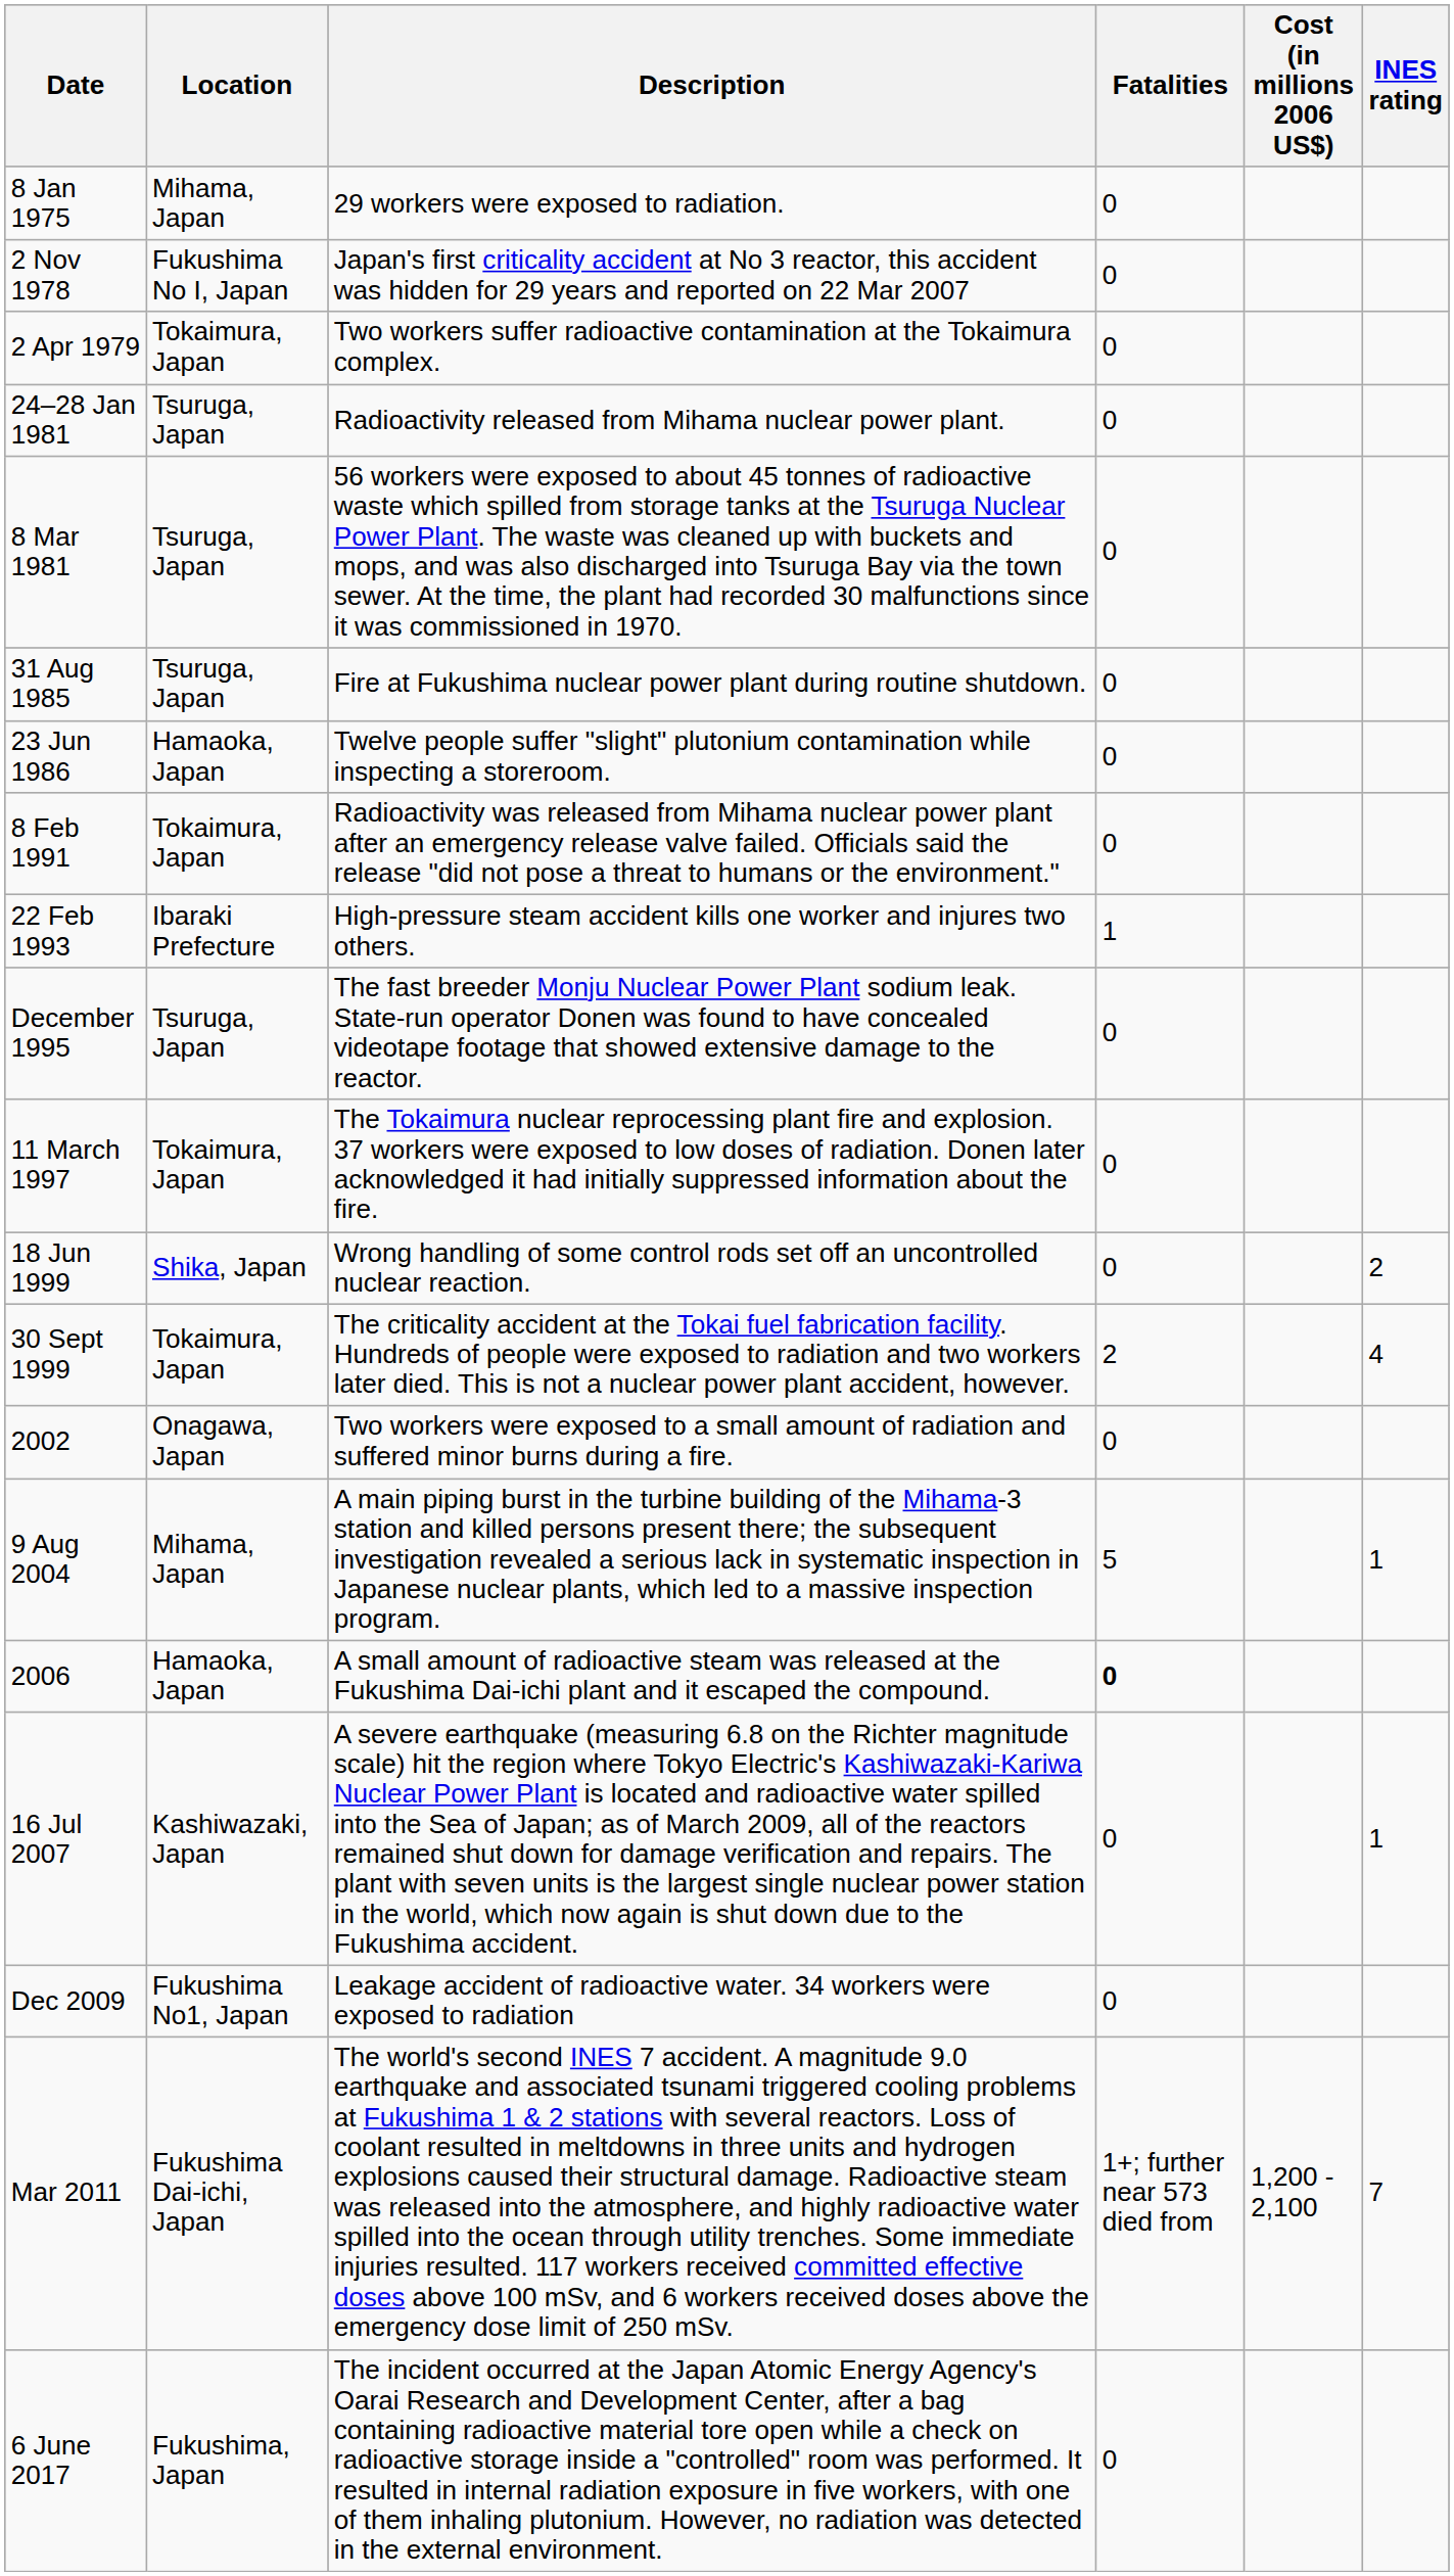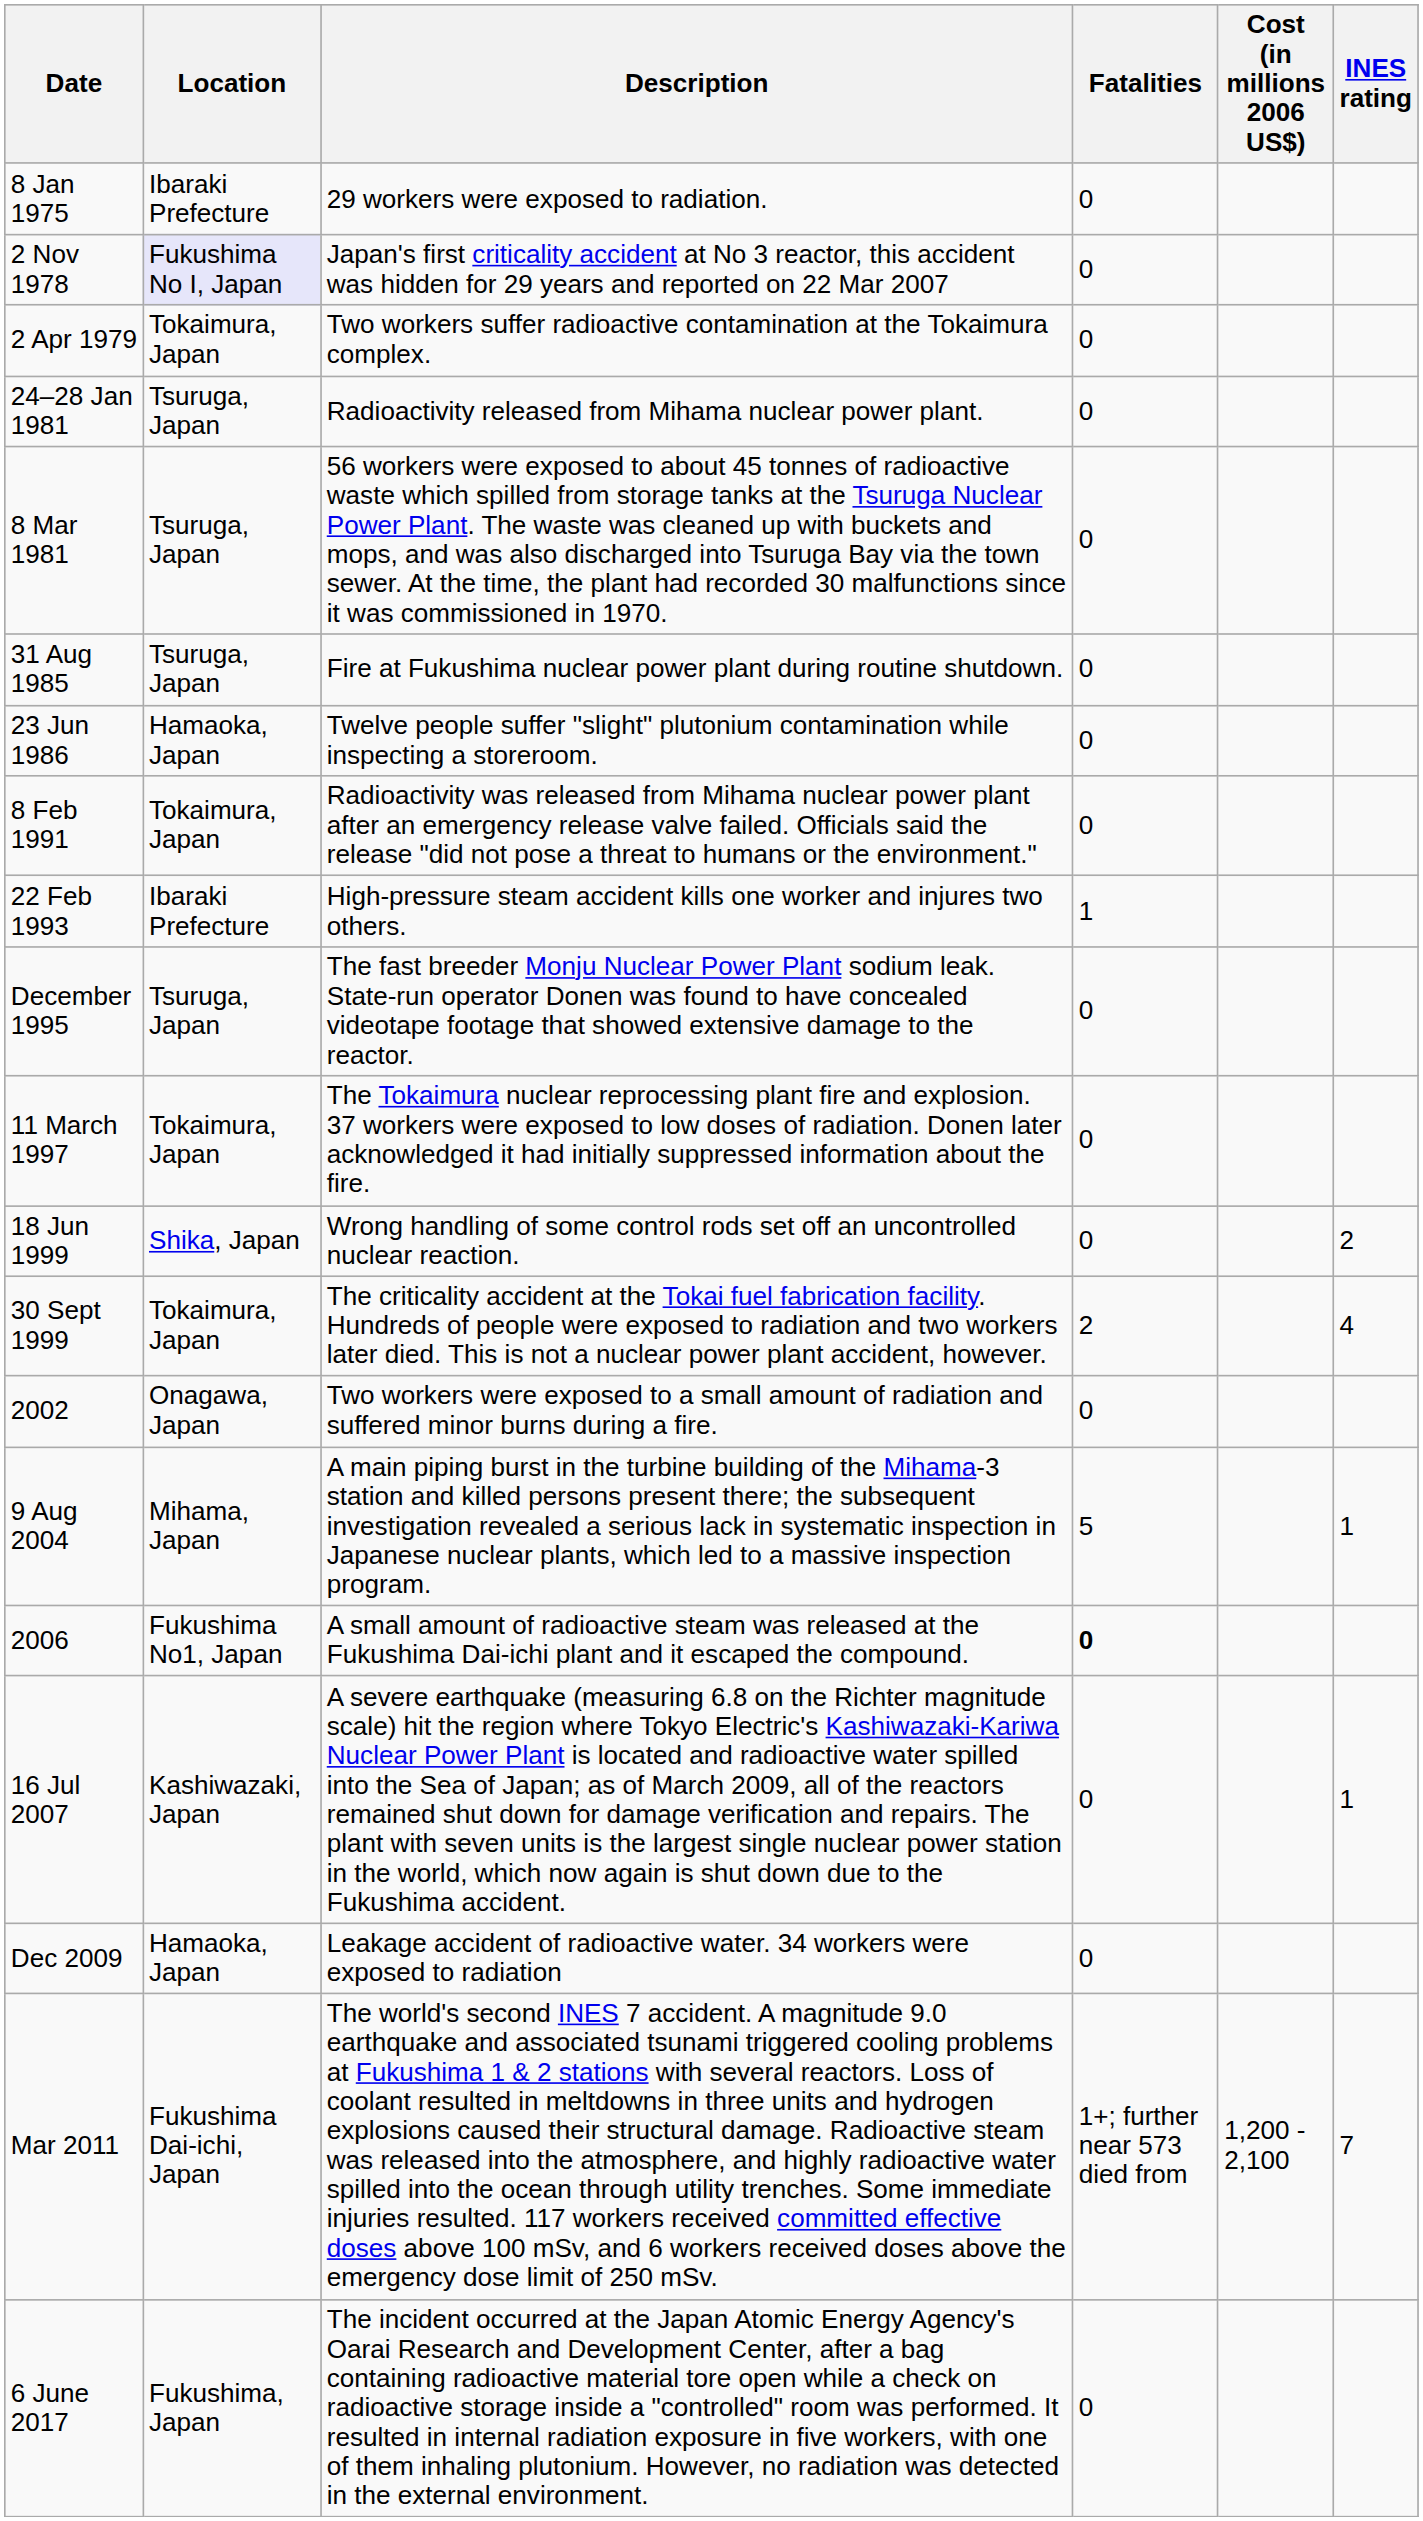 <table class="wikitable sortable">
 <tr>
 <th>Date</th>
 <th>Location</th>
 <th>Description</th>
 <th>Fatalities</th>
 <th>Cost <br> (in millions <br> 2006 US$)</th>
 <th><a href='#'>INES</a> <br>rating</th>
 </tr>
 <tr>
 <td>8 Jan 1975</td>
-<td>Mihama, Japan</td>
+<td>Ibaraki Prefecture</td>
 <td>29 workers were exposed to radiation.</td>
 <td>0</td>
 <td></td>
 <td></td>
 </tr>
 <tr>
 <td>2 Nov 1978</td>
-<td>Fukushima No I, Japan</td>
+<td style="background: lavender;">Fukushima No I, Japan</td>
 <td>Japan's first <a href='#'>criticality accident</a> at No 3 reactor, this accident was hidden for 29 years and reported on 22 Mar 2007</td>
 <td>0</td>
 <td></td>
 <td></td>
 </tr>
 <tr>
 <td>2 Apr 1979</td>
 <td>Tokaimura, Japan</td>
 <td>Two workers suffer radioactive contamination at the Tokaimura complex.</td>
 <td>0</td>
 <td></td>
 <td></td>
 </tr>
 <tr>
 <td>24–28 Jan 1981</td>
 <td>Tsuruga, Japan</td>
 <td>Radioactivity released from Mihama nuclear power plant.</td>
 <td>0</td>
 <td></td>
 <td></td>
 </tr>
 <tr>
 <td>8 Mar 1981</td>
 <td>Tsuruga, Japan</td>
 <td>56 workers were exposed to about 45 tonnes of radioactive waste which spilled from storage tanks at the <a href='#'>Tsuruga Nuclear Power Plant</a>. The waste was cleaned up with buckets and mops, and was also discharged into Tsuruga Bay via the town sewer. At the time, the plant had recorded 30 malfunctions since it was commissioned in 1970.</td>
 <td>0</td>
 <td></td>
 <td></td>
 </tr>
 <tr>
 <td>31 Aug 1985</td>
 <td>Tsuruga, Japan</td>
 <td>Fire at Fukushima nuclear power plant during routine shutdown.</td>
 <td>0</td>
 <td></td>
 <td></td>
 </tr>
 <tr>
 <td>23 Jun 1986</td>
 <td>Hamaoka, Japan</td>
 <td>Twelve people suffer "slight" plutonium contamination while inspecting a storeroom.</td>
 <td>0</td>
 <td></td>
 <td></td>
 </tr>
 <tr>
 <td>8 Feb 1991</td>
 <td>Tokaimura, Japan</td>
 <td>Radioactivity was released from Mihama nuclear power plant after an emergency release valve failed. Officials said the release "did not pose a threat to humans or the environment."</td>
 <td>0</td>
 <td></td>
 <td></td>
 </tr>
 <tr>
 <td>22 Feb 1993</td>
 <td>Ibaraki Prefecture</td>
 <td>High-pressure steam accident kills one worker and injures two others.</td>
 <td>1</td>
 <td></td>
 <td></td>
 </tr>
 <tr>
 <td>December 1995</td>
 <td>Tsuruga, Japan</td>
 <td>The fast breeder <a href='#'>Monju Nuclear Power Plant</a> sodium leak. State-run operator Donen was found to have concealed videotape footage that showed extensive damage to the reactor.</td>
 <td>0</td>
 <td></td>
 <td></td>
 </tr>
 <tr>
 <td>11 March 1997</td>
 <td>Tokaimura, Japan</td>
 <td>The <a href='#'>Tokaimura</a> nuclear reprocessing plant fire and explosion.  37 workers were exposed to low doses of radiation. Donen later acknowledged it had initially suppressed information about the fire.</td>
 <td>0</td>
 <td></td>
 <td></td>
 </tr>
 <tr>
 <td>18 Jun 1999</td>
 <td><a href='#'>Shika</a>, Japan</td>
 <td>Wrong handling of some control rods set off an uncontrolled nuclear reaction.</td>
 <td>0</td>
 <td></td>
 <td>2</td>
 </tr>
 <tr>
 <td>30 Sept 1999</td>
 <td>Tokaimura, Japan</td>
 <td>The criticality accident at the <a href='#'>Tokai fuel fabrication facility</a>. Hundreds of people were exposed to radiation and two workers later died. This is not a nuclear power plant accident, however.</td>
 <td>2</td>
 <td></td>
 <td>4</td>
 </tr>
 <tr>
 <td>2002</td>
 <td>Onagawa, Japan</td>
 <td>Two workers were exposed to a small amount of radiation and suffered minor burns during a fire.</td>
 <td>0</td>
 <td></td>
 <td></td>
 </tr>
 <tr>
 <td>9 Aug 2004</td>
 <td>Mihama, Japan</td>
 <td>A main piping burst in the turbine building of the <a href='#'>Mihama</a>-3 station and killed persons present there; the subsequent investigation revealed a serious lack in systematic inspection in Japanese nuclear plants, which led to a massive inspection program.</td>
 <td>5</td>
 <td></td>
 <td>1</td>
 </tr>
 <tr>
 <td>2006</td>
-<td>Hamaoka, Japan</td>
+<td>Fukushima No1, Japan</td>
 <td>A small amount of radioactive steam was released at the Fukushima Dai-ichi plant and it escaped the compound.</td>
 <td><strong>0</strong></td>
 <td></td>
 <td></td>
 </tr>
 <tr>
 <td>16 Jul 2007</td>
 <td>Kashiwazaki, Japan</td>
 <td>A severe earthquake (measuring 6.8 on the Richter magnitude scale) hit the region where Tokyo Electric's <a href='#'>Kashiwazaki-Kariwa Nuclear Power Plant</a> is located and radioactive water spilled into the Sea of Japan; as of March 2009, all of the reactors remained shut down for damage verification and repairs. The plant with seven units is the largest single nuclear power station in the world, which now again is shut down due to the Fukushima accident.</td>
 <td>0</td>
 <td></td>
 <td>1</td>
 </tr>
 <tr>
 <td>Dec 2009</td>
-<td>Fukushima No1, Japan</td>
+<td>Hamaoka, Japan</td>
 <td>Leakage accident of radioactive water. 34 workers were exposed to radiation</td>
 <td>0</td>
 <td></td>
 <td></td>
 </tr>
 <tr>
 <td>Mar 2011</td>
 <td>Fukushima Dai-ichi, Japan</td>
 <td>The world's second <a href='#'>INES</a> 7 accident. A magnitude 9.0 earthquake and associated tsunami triggered cooling problems at <a href='#'>Fukushima 1 & 2 stations</a> with several reactors. Loss of coolant resulted in meltdowns in three units and hydrogen explosions caused their structural damage. Radioactive steam was released into the atmosphere, and highly radioactive water spilled into the ocean through utility trenches. Some immediate injuries resulted. 117 workers received <a href='#'>committed effective doses</a> above 100 mSv, and 6 workers received doses above the emergency dose limit of 250 mSv.</td>
 <td>1+; further near  573 died from </td>
 <td>1,200 - 2,100</td>
 <td>7</td>
 </tr>
 <tr>
 <td>6 June 2017</td>
 <td>Fukushima, Japan</td>
 <td>The incident occurred at the Japan Atomic Energy Agency's Oarai Research and Development Center, after a bag containing radioactive material tore open while a check on radioactive storage inside a "controlled" room was performed. It resulted in internal radiation exposure in five workers, with one of them inhaling plutonium. However, no radiation was detected in the external environment.</td>
 <td>0</td>
 <td></td>
 <td></td>
 </tr>
 </table>
